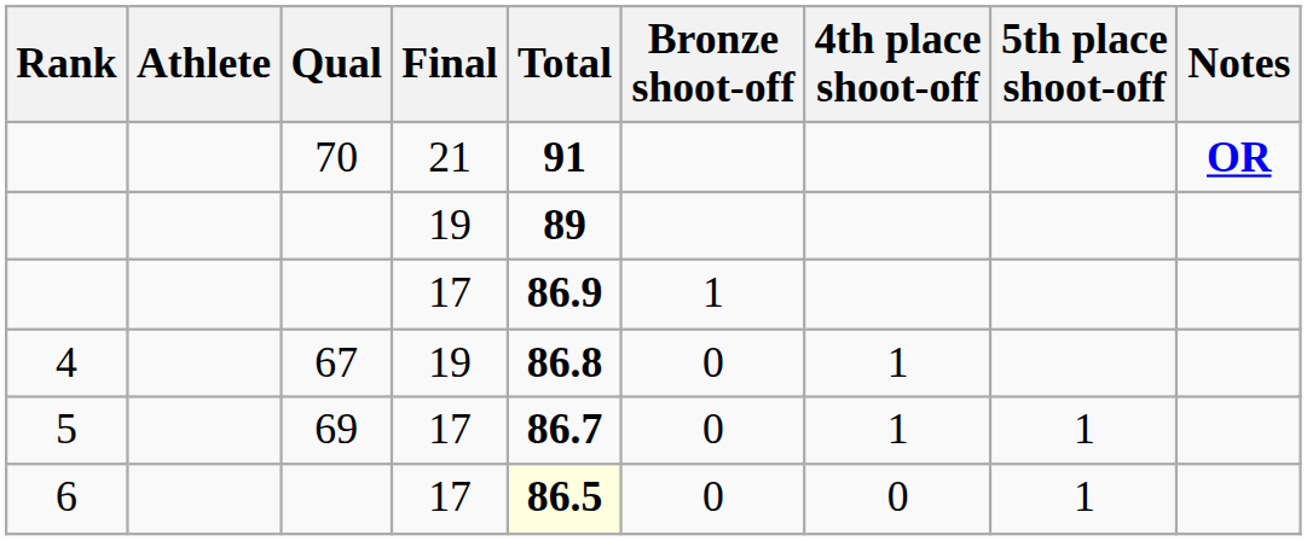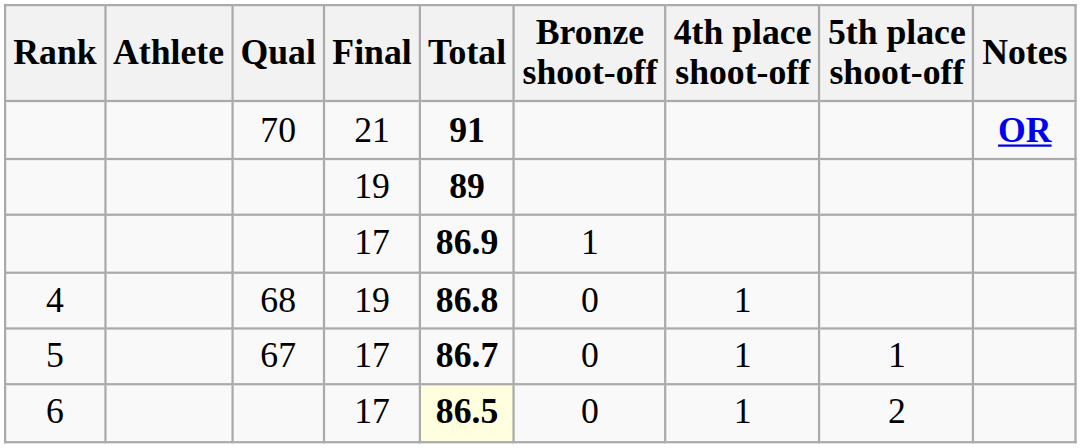 <table class="wikitable sortable" style="text-align:center">
 <tr>
 <th>Rank</th>
 <th>Athlete</th>
 <th>Qual</th>
 <th>Final</th>
 <th>Total</th>
 <th class="unsortable">Bronze<br>shoot-off</th>
 <th class="unsortable">4th place<br>shoot-off</th>
 <th class="unsortable">5th place<br>shoot-off</th>
 <th class="unsortable">Notes</th>
 </tr>
 <tr>
 <td></td>
 <td align="left"></td>
 <td>70</td>
 <td>21</td>
 <td><strong>91</strong></td>
 <td></td>
 <td></td>
 <td></td>
 <td><strong><a href='#'>OR</a></strong></td>
 </tr>
 <tr>
 <td></td>
 <td align="left"></td>
 <td></td>
 <td>19</td>
 <td><strong>89</strong></td>
 <td></td>
 <td></td>
 <td></td>
 <td></td>
 </tr>
 <tr>
 <td></td>
 <td align="left"></td>
 <td></td>
 <td>17</td>
 <td><strong>86<span>.9</span></strong></td>
 <td>1</td>
 <td></td>
 <td></td>
 <td></td>
 </tr>
 <tr>
 <td>4</td>
 <td align="left"></td>
-<td>67</td>
+<td>68</td>
 <td>19</td>
 <td><strong>86<span>.8</span></strong></td>
 <td>0</td>
 <td>1</td>
 <td></td>
 <td></td>
 </tr>
 <tr>
 <td>5</td>
 <td align="left"></td>
-<td>69</td>
+<td>67</td>
 <td>17</td>
 <td><strong>86<span>.7</span></strong></td>
 <td>0</td>
 <td>1</td>
 <td>1</td>
 <td></td>
 </tr>
 <tr>
 <td>6</td>
 <td align="left"></td>
 <td></td>
 <td>17</td>
 <td style="background: lightyellow;"><strong>86<span>.5</span></strong></td>
 <td>0</td>
-<td>0</td>
 <td>1</td>
+<td>2</td>
 <td></td>
 </tr>
 </table>
